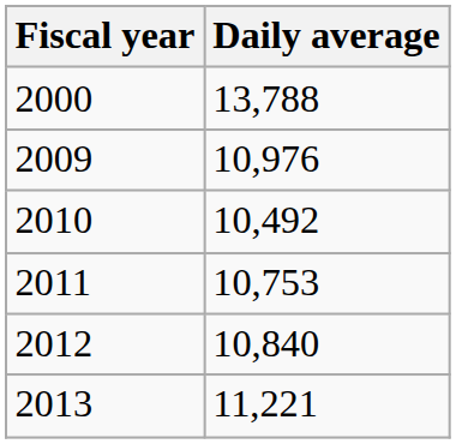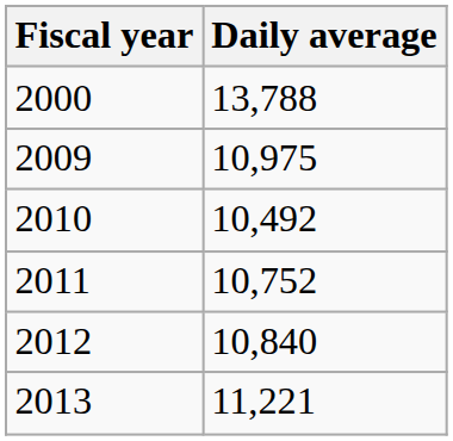 <table class="wikitable">
 <tr>
 <th>Fiscal year</th>
 <th>Daily average</th>
 </tr>
 <tr>
 <td>2000</td>
 <td>13,788</td>
 </tr>
 <tr>
 <td>2009</td>
-<td>10,976</td>
+<td>10,975</td>
 </tr>
 <tr>
 <td>2010</td>
 <td>10,492</td>
 </tr>
 <tr>
 <td>2011</td>
-<td>10,753</td>
+<td>10,752</td>
 </tr>
 <tr>
 <td>2012</td>
 <td>10,840</td>
 </tr>
 <tr>
 <td>2013</td>
 <td>11,221</td>
 </tr>
 </table>
